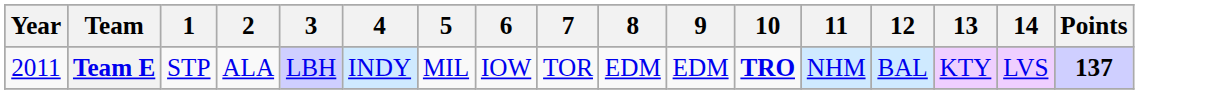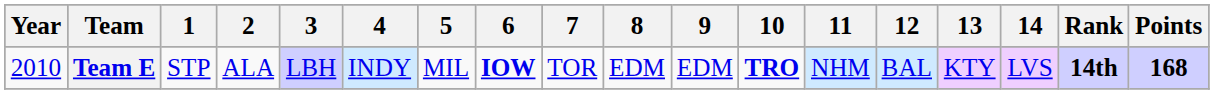 <table class="wikitable" style="text-align:center; font-size:90%">
 <tr>
 <th>Year</th>
 <th>Team</th>
 <th>1</th>
 <th>2</th>
 <th>3</th>
 <th>4</th>
 <th>5</th>
 <th>6</th>
 <th>7</th>
 <th>8</th>
 <th>9</th>
 <th>10</th>
 <th>11</th>
 <th>12</th>
 <th>13</th>
 <th>14</th>
+<th>Rank</th>
 <th>Points</th>
 </tr>
 <tr>
-<td><a href='#'>2011</a></td>
+<td><a href='#'>2010</a></td>
 <th><a href='#'>Team E</a></th>
 <td><a href='#'>STP</a></td>
 <td><a href='#'>ALA</a></td>
 <td style="background:#CFCFFF;"><a href='#'>LBH</a><br></td>
 <td style="background:#CFEAFF;"><a href='#'>INDY</a><br></td>
 <td><a href='#'>MIL</a></td>
-<td><a href='#'>IOW</a></td>
+<td><strong><a href='#'>IOW</a></strong></td>
 <td><a href='#'>TOR</a></td>
 <td><a href='#'>EDM</a></td>
 <td><a href='#'>EDM</a></td>
 <td><strong><a href='#'>TRO</a></strong></td>
 <td style="background:#CFEAFF;"><a href='#'>NHM</a><br></td>
 <td style="background:#CFEAFF;"><a href='#'>BAL</a><br></td>
 <td style="background:#EFCFFF;"><a href='#'>KTY</a><br></td>
 <td style="background:#EFCFFF;"><a href='#'>LVS</a><br></td>
-<td style="background:#CFCFFF;"><strong>137</strong></td>
+<td style="background:#CFCFFF;"><strong>14th</strong></td>
+<td style="background:#CFCFFF;"><strong>168</strong></td>
 </tr>
 </table>
